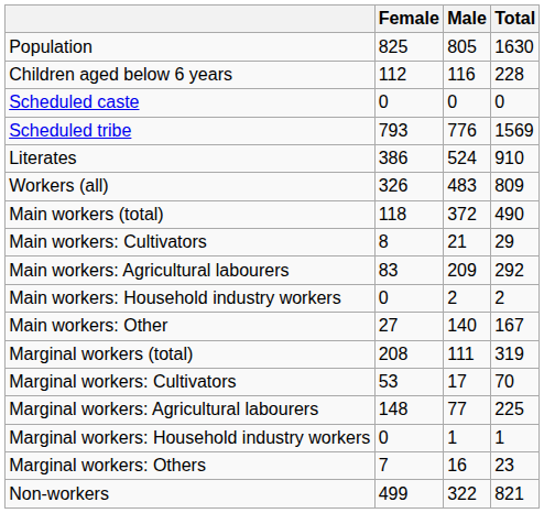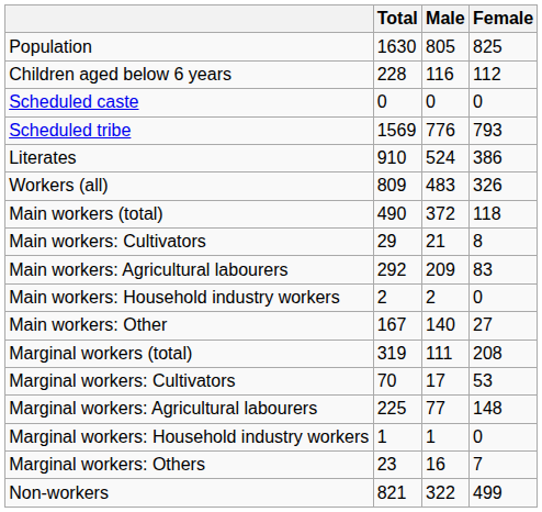 <table class="wikitable sortable">
 <tr>
 <th></th>
+<th>Total</th>
+<th>Male</th>
 <th>Female</th>
-<th>Male</th>
-<th>Total</th>
 </tr>
 <tr>
 <td>Population</td>
+<td>1630</td>
+<td>805</td>
 <td>825</td>
-<td>805</td>
-<td>1630</td>
 </tr>
 <tr>
 <td>Children aged below 6 years</td>
+<td>228</td>
+<td>116</td>
 <td>112</td>
-<td>116</td>
-<td>228</td>
 </tr>
 <tr>
 <td><a href='#'>Scheduled caste</a></td>
 <td>0</td>
 <td>0</td>
 <td>0</td>
 </tr>
 <tr>
 <td><a href='#'>Scheduled tribe</a></td>
+<td>1569</td>
+<td>776</td>
 <td>793</td>
-<td>776</td>
-<td>1569</td>
 </tr>
 <tr>
 <td>Literates</td>
+<td>910</td>
+<td>524</td>
 <td>386</td>
-<td>524</td>
-<td>910</td>
 </tr>
 <tr>
 <td>Workers (all)</td>
+<td>809</td>
+<td>483</td>
 <td>326</td>
-<td>483</td>
-<td>809</td>
 </tr>
 <tr>
 <td>Main workers (total)</td>
+<td>490</td>
+<td>372</td>
 <td>118</td>
-<td>372</td>
-<td>490</td>
 </tr>
 <tr>
 <td>Main workers: Cultivators</td>
+<td>29</td>
+<td>21</td>
 <td>8</td>
-<td>21</td>
-<td>29</td>
 </tr>
 <tr>
 <td>Main workers: Agricultural labourers</td>
+<td>292</td>
+<td>209</td>
 <td>83</td>
-<td>209</td>
-<td>292</td>
 </tr>
 <tr>
 <td>Main workers: Household industry workers</td>
-<td>0</td>
 <td>2</td>
 <td>2</td>
+<td>0</td>
 </tr>
 <tr>
 <td>Main workers: Other</td>
+<td>167</td>
+<td>140</td>
 <td>27</td>
-<td>140</td>
-<td>167</td>
 </tr>
 <tr>
 <td>Marginal workers (total)</td>
+<td>319</td>
+<td>111</td>
 <td>208</td>
-<td>111</td>
-<td>319</td>
 </tr>
 <tr>
 <td>Marginal workers: Cultivators</td>
+<td>70</td>
+<td>17</td>
 <td>53</td>
-<td>17</td>
-<td>70</td>
 </tr>
 <tr>
 <td>Marginal workers: Agricultural labourers</td>
+<td>225</td>
+<td>77</td>
 <td>148</td>
-<td>77</td>
-<td>225</td>
 </tr>
 <tr>
 <td>Marginal workers: Household industry workers</td>
-<td>0</td>
 <td>1</td>
 <td>1</td>
+<td>0</td>
 </tr>
 <tr>
 <td>Marginal workers: Others</td>
+<td>23</td>
+<td>16</td>
 <td>7</td>
-<td>16</td>
-<td>23</td>
 </tr>
 <tr>
 <td>Non-workers</td>
+<td>821</td>
+<td>322</td>
 <td>499</td>
-<td>322</td>
-<td>821</td>
 </tr>
 </table>
